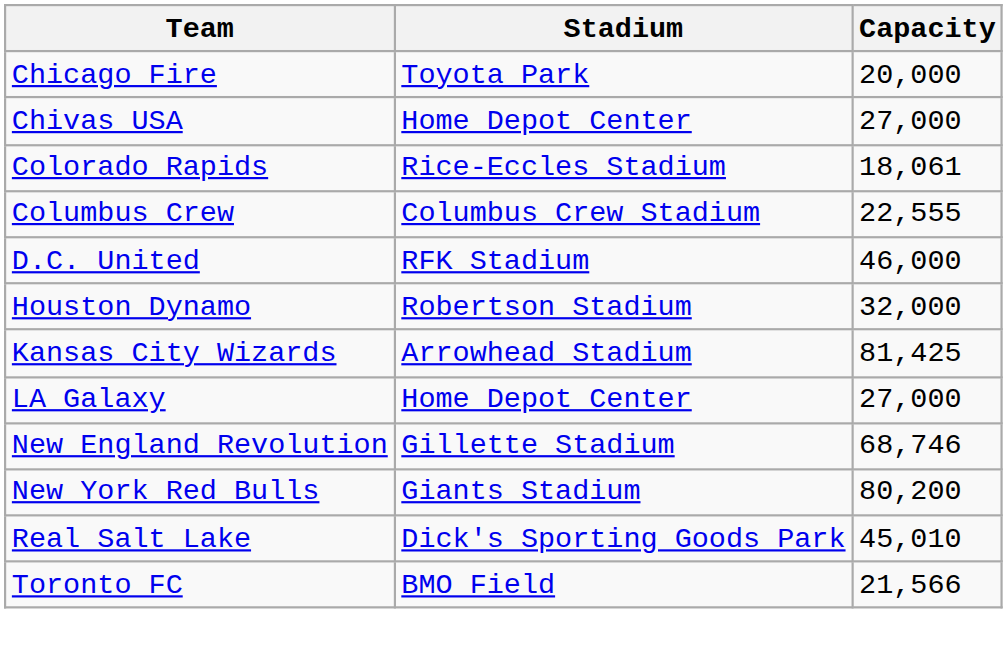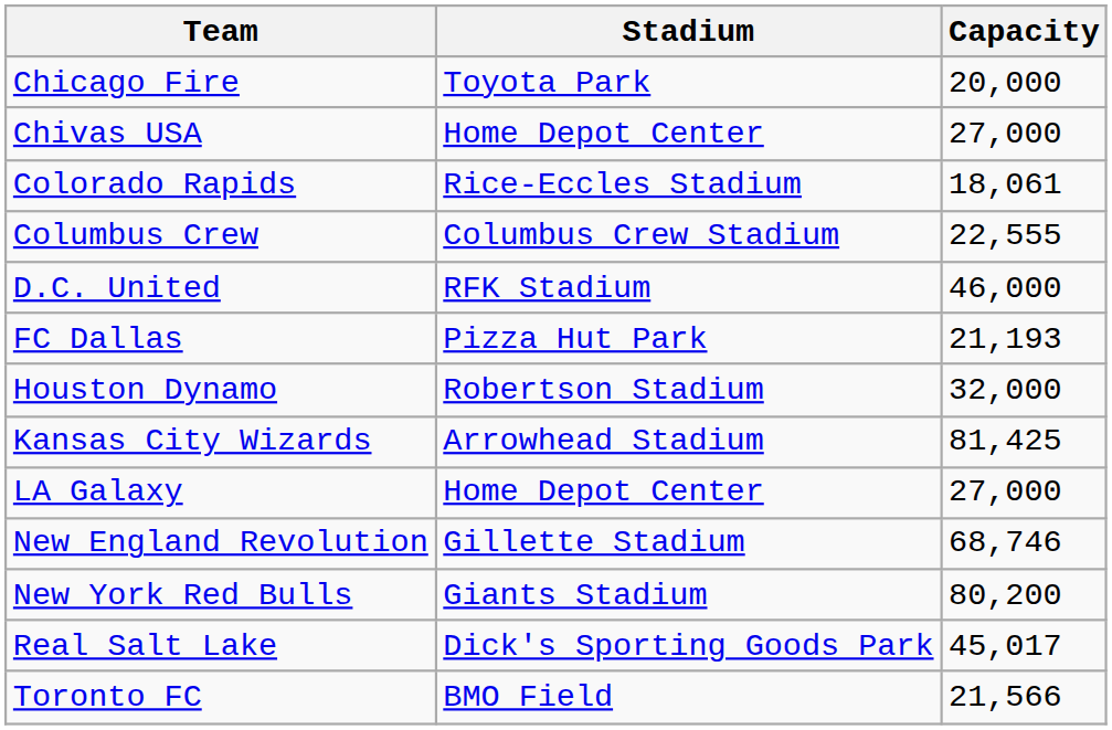 <table class="wikitable sortable" style="text-align:left">
 <tr>
 <th>Team</th>
 <th>Stadium</th>
 <th>Capacity</th>
 </tr>
 <tr>
 <td><a href='#'>Chicago Fire</a></td>
 <td><a href='#'>Toyota Park</a></td>
 <td>20,000</td>
 </tr>
 <tr>
 <td><a href='#'>Chivas USA</a></td>
 <td><a href='#'>Home Depot Center</a></td>
 <td>27,000</td>
 </tr>
 <tr>
 <td><a href='#'>Colorado Rapids</a></td>
 <td><a href='#'>Rice-Eccles Stadium</a></td>
 <td>18,061</td>
 </tr>
 <tr>
 <td><a href='#'>Columbus Crew</a></td>
 <td><a href='#'>Columbus Crew Stadium</a></td>
 <td>22,555</td>
 </tr>
 <tr>
 <td><a href='#'>D.C. United</a></td>
 <td><a href='#'>RFK Stadium</a></td>
 <td>46,000</td>
 </tr>
 <tr>
+<td><a href='#'>FC Dallas</a></td>
+<td><a href='#'>Pizza Hut Park</a></td>
+<td>21,193</td>
+</tr>
+<tr>
 <td><a href='#'>Houston Dynamo</a></td>
 <td><a href='#'>Robertson Stadium</a></td>
 <td>32,000</td>
 </tr>
 <tr>
 <td><a href='#'>Kansas City Wizards</a></td>
 <td><a href='#'>Arrowhead Stadium</a></td>
 <td>81,425</td>
 </tr>
 <tr>
 <td><a href='#'>LA Galaxy</a></td>
 <td><a href='#'>Home Depot Center</a></td>
 <td>27,000</td>
 </tr>
 <tr>
 <td><a href='#'>New England Revolution</a></td>
 <td><a href='#'>Gillette Stadium</a></td>
 <td>68,746</td>
 </tr>
 <tr>
 <td><a href='#'>New York Red Bulls</a></td>
 <td><a href='#'>Giants Stadium</a></td>
 <td>80,200</td>
 </tr>
 <tr>
 <td><a href='#'>Real Salt Lake</a></td>
 <td><a href='#'>Dick's Sporting Goods Park</a></td>
-<td>45,010</td>
+<td>45,017</td>
 </tr>
 <tr>
 <td><a href='#'>Toronto FC</a></td>
 <td><a href='#'>BMO Field</a></td>
 <td>21,566</td>
 </tr>
 </table>
